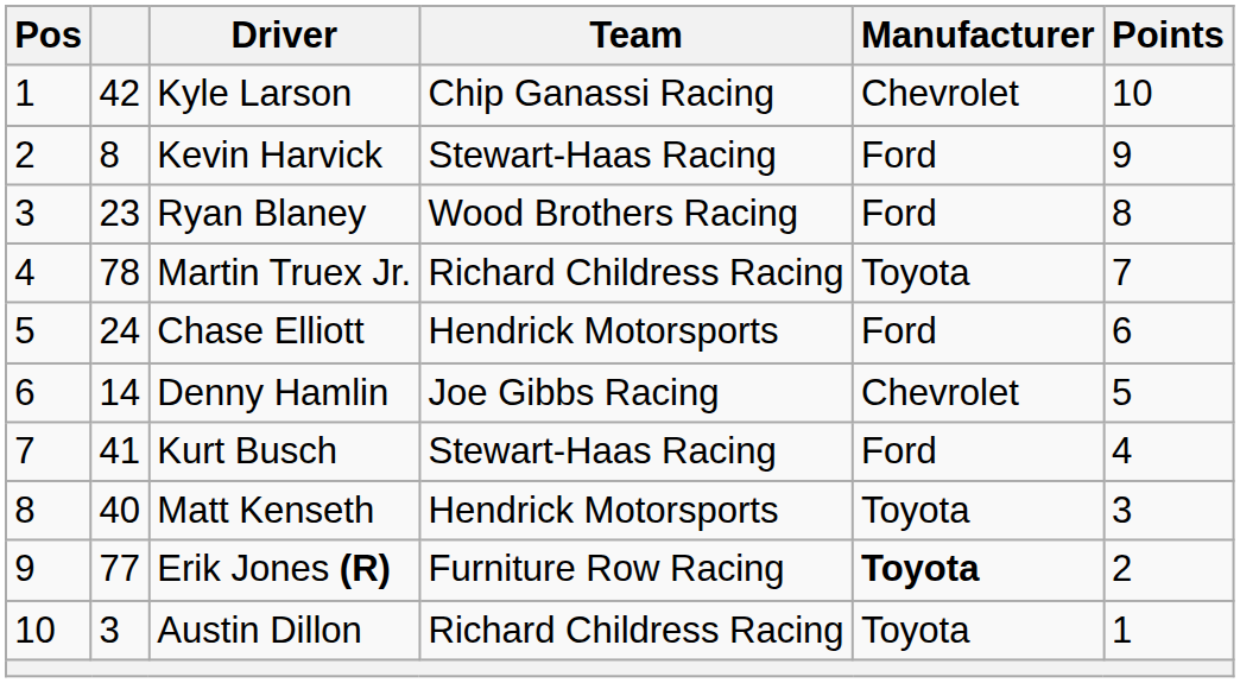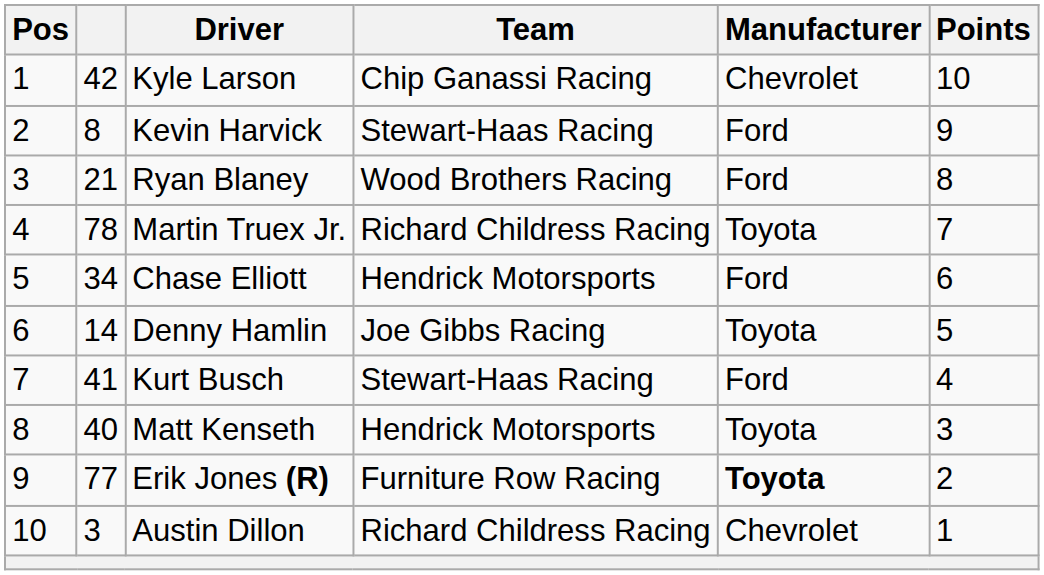 <table class="wikitable" style="font-size:98%">
 <tr>
 <th>Pos</th>
 <th></th>
 <th>Driver</th>
 <th>Team</th>
 <th>Manufacturer</th>
 <th>Points</th>
 </tr>
 <tr>
 <td>1</td>
 <td>42</td>
 <td>Kyle Larson</td>
 <td>Chip Ganassi Racing</td>
 <td>Chevrolet</td>
 <td>10</td>
 </tr>
 <tr>
 <td>2</td>
 <td>8</td>
 <td>Kevin Harvick</td>
 <td>Stewart-Haas Racing</td>
 <td>Ford</td>
 <td>9</td>
 </tr>
 <tr>
 <td>3</td>
-<td>23</td>
+<td>21</td>
 <td>Ryan Blaney</td>
 <td>Wood Brothers Racing</td>
 <td>Ford</td>
 <td>8</td>
 </tr>
 <tr>
 <td>4</td>
 <td>78</td>
 <td>Martin Truex Jr.</td>
 <td>Richard Childress Racing</td>
 <td>Toyota</td>
 <td>7</td>
 </tr>
 <tr>
 <td>5</td>
-<td>24</td>
+<td>34</td>
 <td>Chase Elliott</td>
 <td>Hendrick Motorsports</td>
 <td>Ford</td>
 <td>6</td>
 </tr>
 <tr>
 <td>6</td>
 <td>14</td>
 <td>Denny Hamlin</td>
 <td>Joe Gibbs Racing</td>
-<td>Chevrolet</td>
+<td>Toyota</td>
 <td>5</td>
 </tr>
 <tr>
 <td>7</td>
 <td>41</td>
 <td>Kurt Busch</td>
 <td>Stewart-Haas Racing</td>
 <td>Ford</td>
 <td>4</td>
 </tr>
 <tr>
 <td>8</td>
 <td>40</td>
 <td>Matt Kenseth</td>
 <td>Hendrick Motorsports</td>
 <td>Toyota</td>
 <td>3</td>
 </tr>
 <tr>
 <td>9</td>
 <td>77</td>
 <td>Erik Jones <strong>(R)</strong></td>
 <td>Furniture Row Racing</td>
 <td><strong>Toyota</strong></td>
 <td>2</td>
 </tr>
 <tr>
 <td>10</td>
 <td>3</td>
 <td>Austin Dillon</td>
 <td>Richard Childress Racing</td>
-<td>Toyota</td>
+<td>Chevrolet</td>
 <td>1</td>
 </tr>
 <tr>
 <th colspan="6"></th>
 </tr>
 </table>
